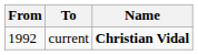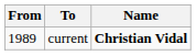 <table class="wikitable">
 <tr>
 <th>From</th>
 <th>To</th>
 <th>Name</th>
 </tr>
 <tr>
-<td>1992</td>
+<td>1989</td>
 <td>current</td>
 <td><strong>Christian Vidal</strong></td>
 </tr>
 </table>
